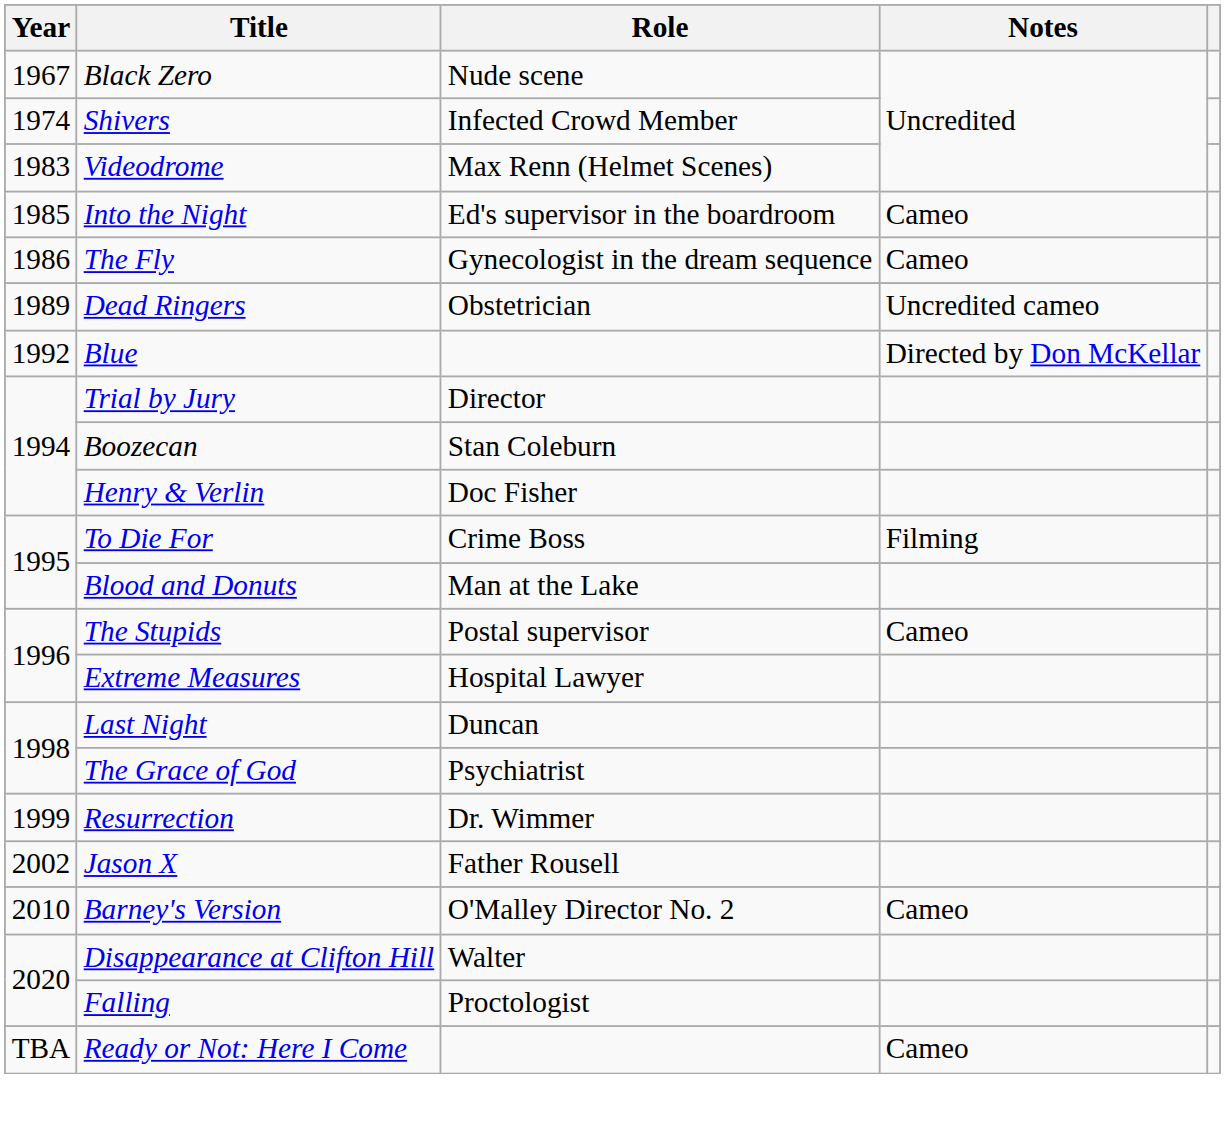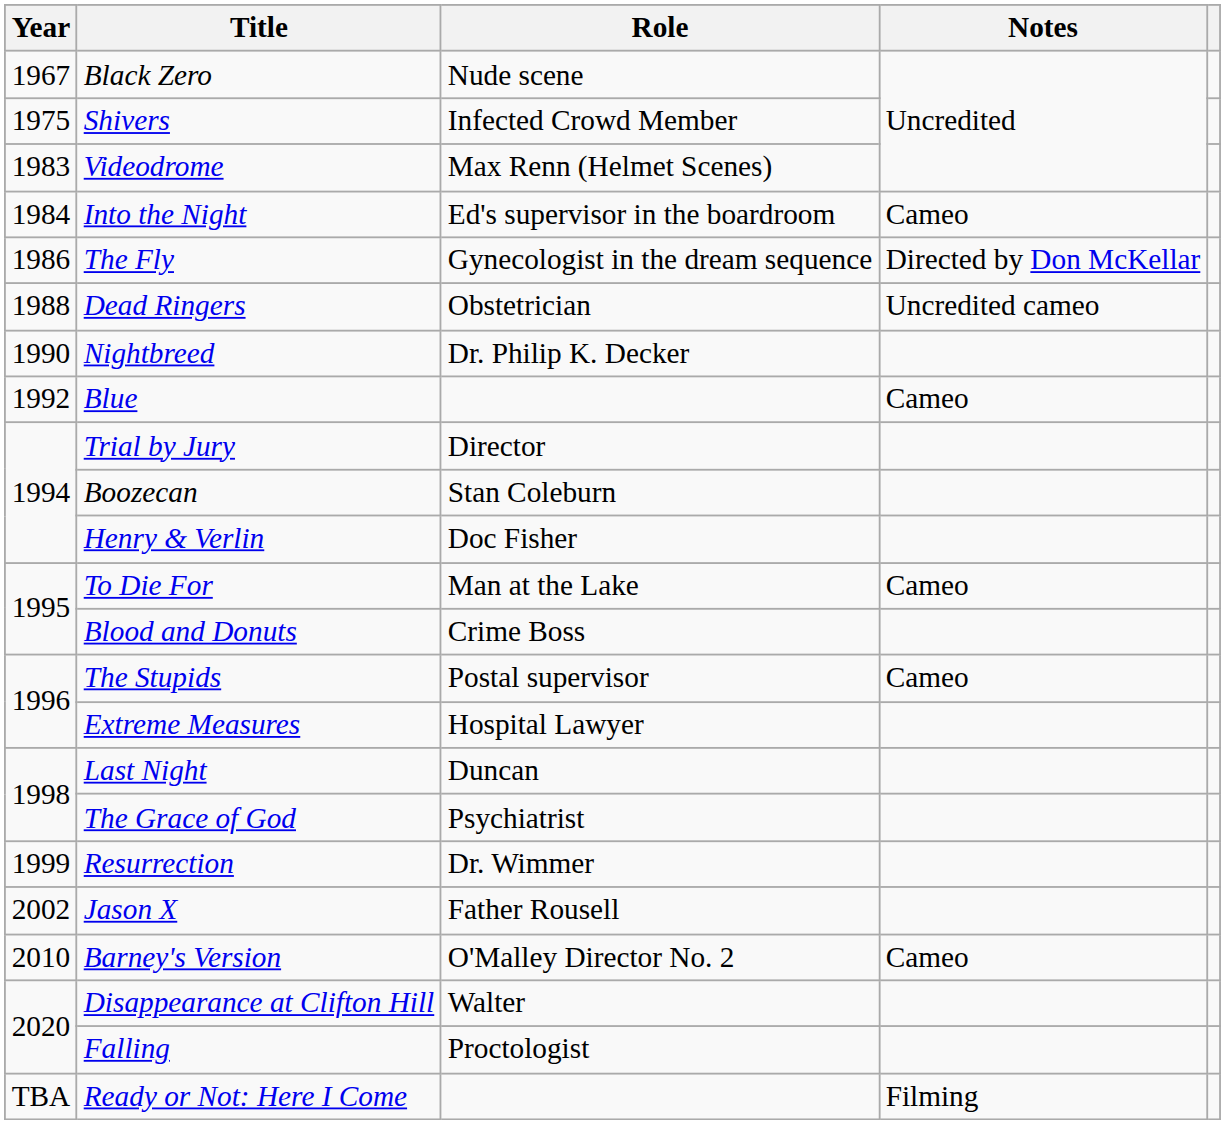 <table class="wikitable sortable">
 <tr>
 <th>Year</th>
 <th>Title</th>
 <th>Role</th>
 <th class="unsortable">Notes</th>
 <th></th>
 </tr>
 <tr>
 <td>1967</td>
 <td><em>Black Zero</em></td>
 <td>Nude scene</td>
 <td rowspan=3>Uncredited</td>
 <td></td>
 </tr>
 <tr>
-<td>1974</td>
+<td>1975</td>
 <td><em><a href='#'>Shivers</a></em></td>
 <td>Infected Crowd Member</td>
 <td></td>
 </tr>
 <tr>
 <td>1983</td>
 <td><em><a href='#'>Videodrome</a></em></td>
 <td>Max Renn (Helmet Scenes)</td>
 <td></td>
 </tr>
 <tr>
-<td>1985</td>
+<td>1984</td>
 <td><em><a href='#'>Into the Night</a></em></td>
 <td>Ed's supervisor in the boardroom</td>
 <td>Cameo</td>
 <td></td>
 </tr>
 <tr>
 <td>1986</td>
 <td data-sort-value="Fly, The"><em><a href='#'>The Fly</a></em></td>
 <td>Gynecologist in the dream sequence</td>
-<td>Cameo</td>
+<td>Directed by <a href='#'>Don McKellar</a></td>
 <td></td>
 </tr>
 <tr>
-<td>1989</td>
+<td>1988</td>
 <td><em><a href='#'>Dead Ringers</a></em></td>
 <td>Obstetrician</td>
 <td>Uncredited cameo</td>
 <td></td>
 </tr>
 <tr>
+<td>1990</td>
+<td><em><a href='#'>Nightbreed</a></em></td>
+<td>Dr. Philip K. Decker</td>
+<td></td>
+<td></td>
+</tr>
+<tr>
 <td>1992</td>
 <td><em><a href='#'>Blue</a></em></td>
 <td></td>
-<td>Directed by <a href='#'>Don McKellar</a></td>
+<td>Cameo</td>
 <td></td>
 </tr>
 <tr>
 <td rowspan=3>1994</td>
 <td><em><a href='#'>Trial by Jury</a></em></td>
 <td>Director</td>
 <td></td>
 <td></td>
 </tr>
 <tr>
 <td><em>Boozecan</em></td>
 <td>Stan Coleburn</td>
 <td></td>
 <td></td>
 </tr>
 <tr>
 <td><em><a href='#'>Henry & Verlin</a></em></td>
 <td>Doc Fisher</td>
 <td></td>
 <td></td>
 </tr>
 <tr>
 <td rowspan=2>1995</td>
 <td><em><a href='#'>To Die For</a></em></td>
-<td>Crime Boss</td>
-<td>Filming</td>
+<td>Man at the Lake</td>
+<td>Cameo</td>
 <td></td>
 </tr>
 <tr>
 <td><em><a href='#'>Blood and Donuts</a></em></td>
-<td>Man at the Lake</td>
+<td>Crime Boss</td>
 <td></td>
 <td></td>
 </tr>
 <tr>
 <td rowspan=2>1996</td>
 <td data-sort-value="Stupids, The"><em><a href='#'>The Stupids</a></em></td>
 <td>Postal supervisor</td>
 <td>Cameo</td>
 <td></td>
 </tr>
 <tr>
 <td><em><a href='#'>Extreme Measures</a></em></td>
 <td>Hospital Lawyer</td>
 <td></td>
 <td></td>
 </tr>
 <tr>
 <td rowspan=2>1998</td>
 <td><em><a href='#'>Last Night</a></em></td>
 <td>Duncan</td>
 <td></td>
 <td></td>
 </tr>
 <tr>
 <td data-sort-value="Grace of God, The"><em><a href='#'>The Grace of God</a></em></td>
 <td>Psychiatrist</td>
 <td></td>
 <td></td>
 </tr>
 <tr>
 <td>1999</td>
 <td><em><a href='#'>Resurrection</a></em></td>
 <td>Dr. Wimmer</td>
 <td></td>
 <td></td>
 </tr>
 <tr>
 <td>2002</td>
 <td><em><a href='#'>Jason X</a></em></td>
 <td>Father Rousell</td>
 <td></td>
 <td></td>
 </tr>
 <tr>
 <td>2010</td>
 <td><em><a href='#'>Barney's Version</a></em></td>
 <td>O'Malley Director No. 2</td>
 <td>Cameo</td>
 <td></td>
 </tr>
 <tr>
 <td rowspan="2">2020</td>
 <td><em><a href='#'>Disappearance at Clifton Hill</a></em></td>
 <td>Walter</td>
 <td></td>
 <td></td>
 </tr>
 <tr>
 <td><em><a href='#'>Falling</a></em></td>
 <td>Proctologist</td>
 <td></td>
 <td></td>
 </tr>
 <tr>
 <td>TBA</td>
 <td><a href='#'><em>Ready or Not: Here I Come</em></a></td>
 <td></td>
-<td>Cameo</td>
+<td>Filming</td>
 <td></td>
 </tr>
 </table>
